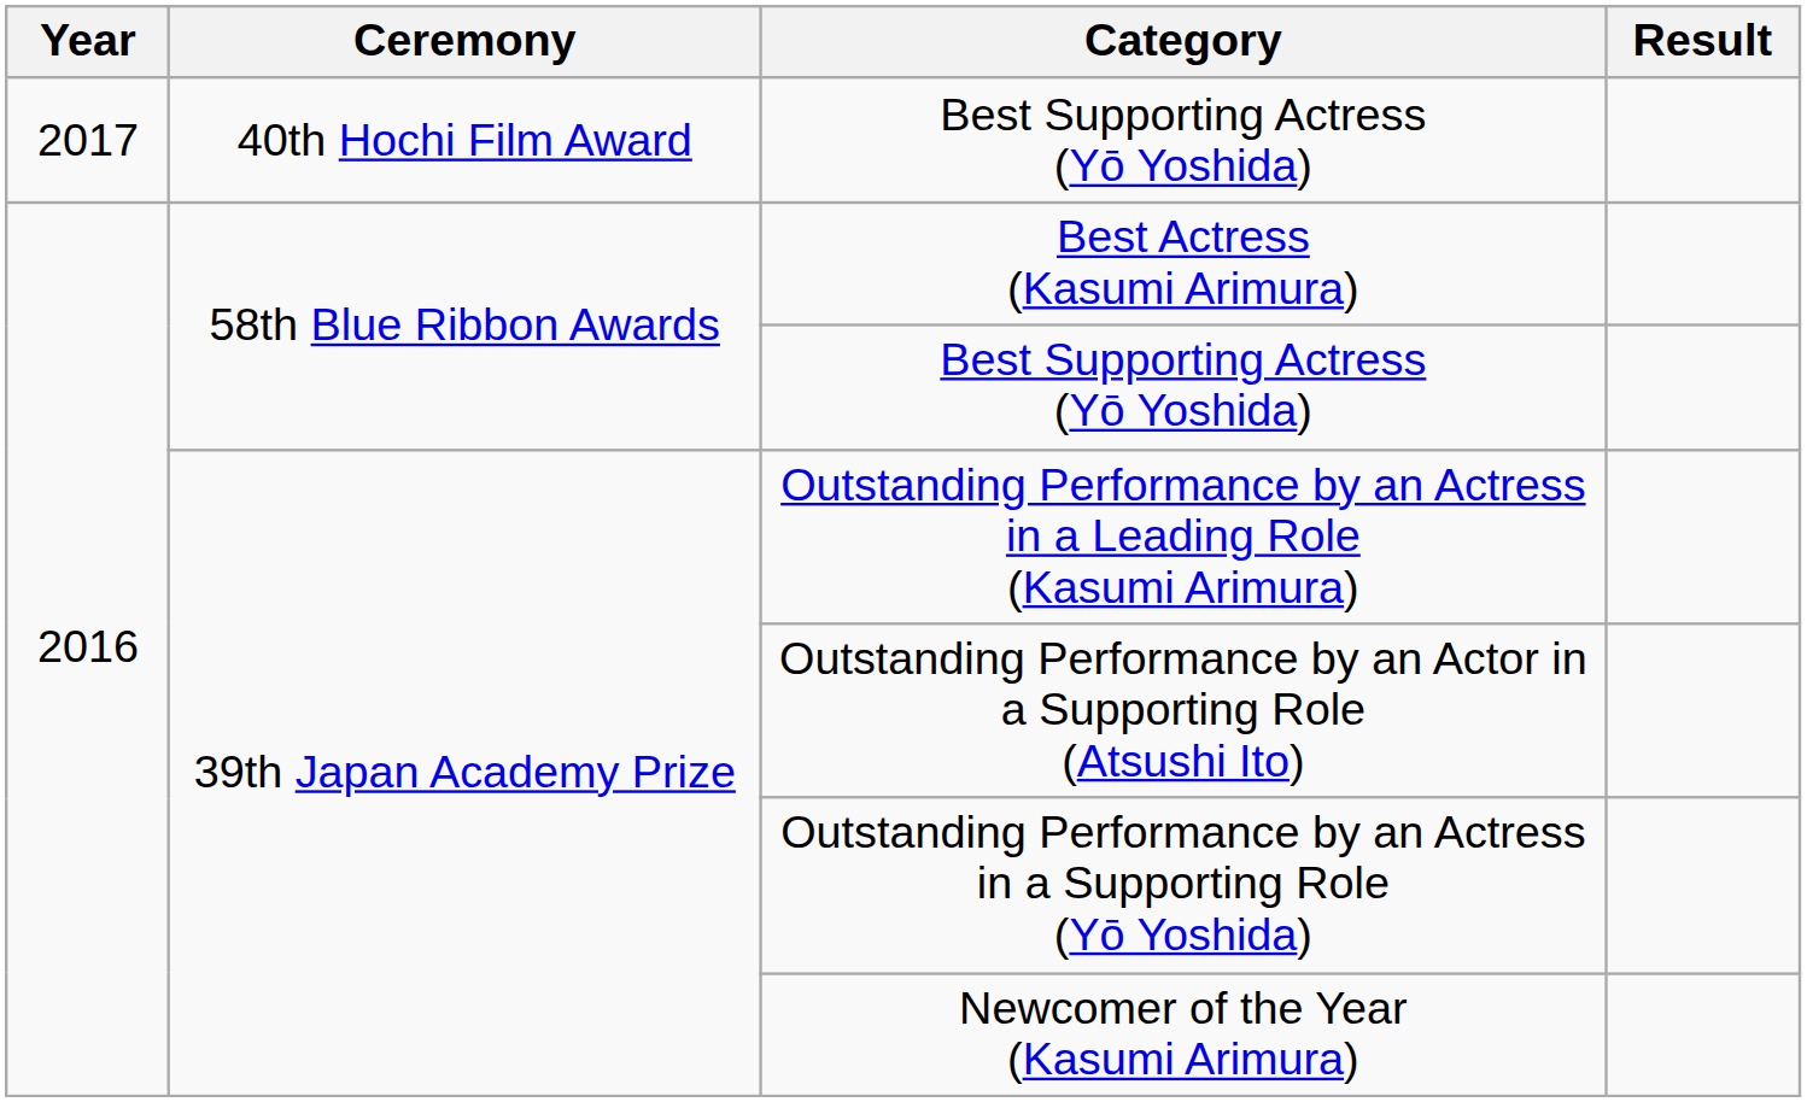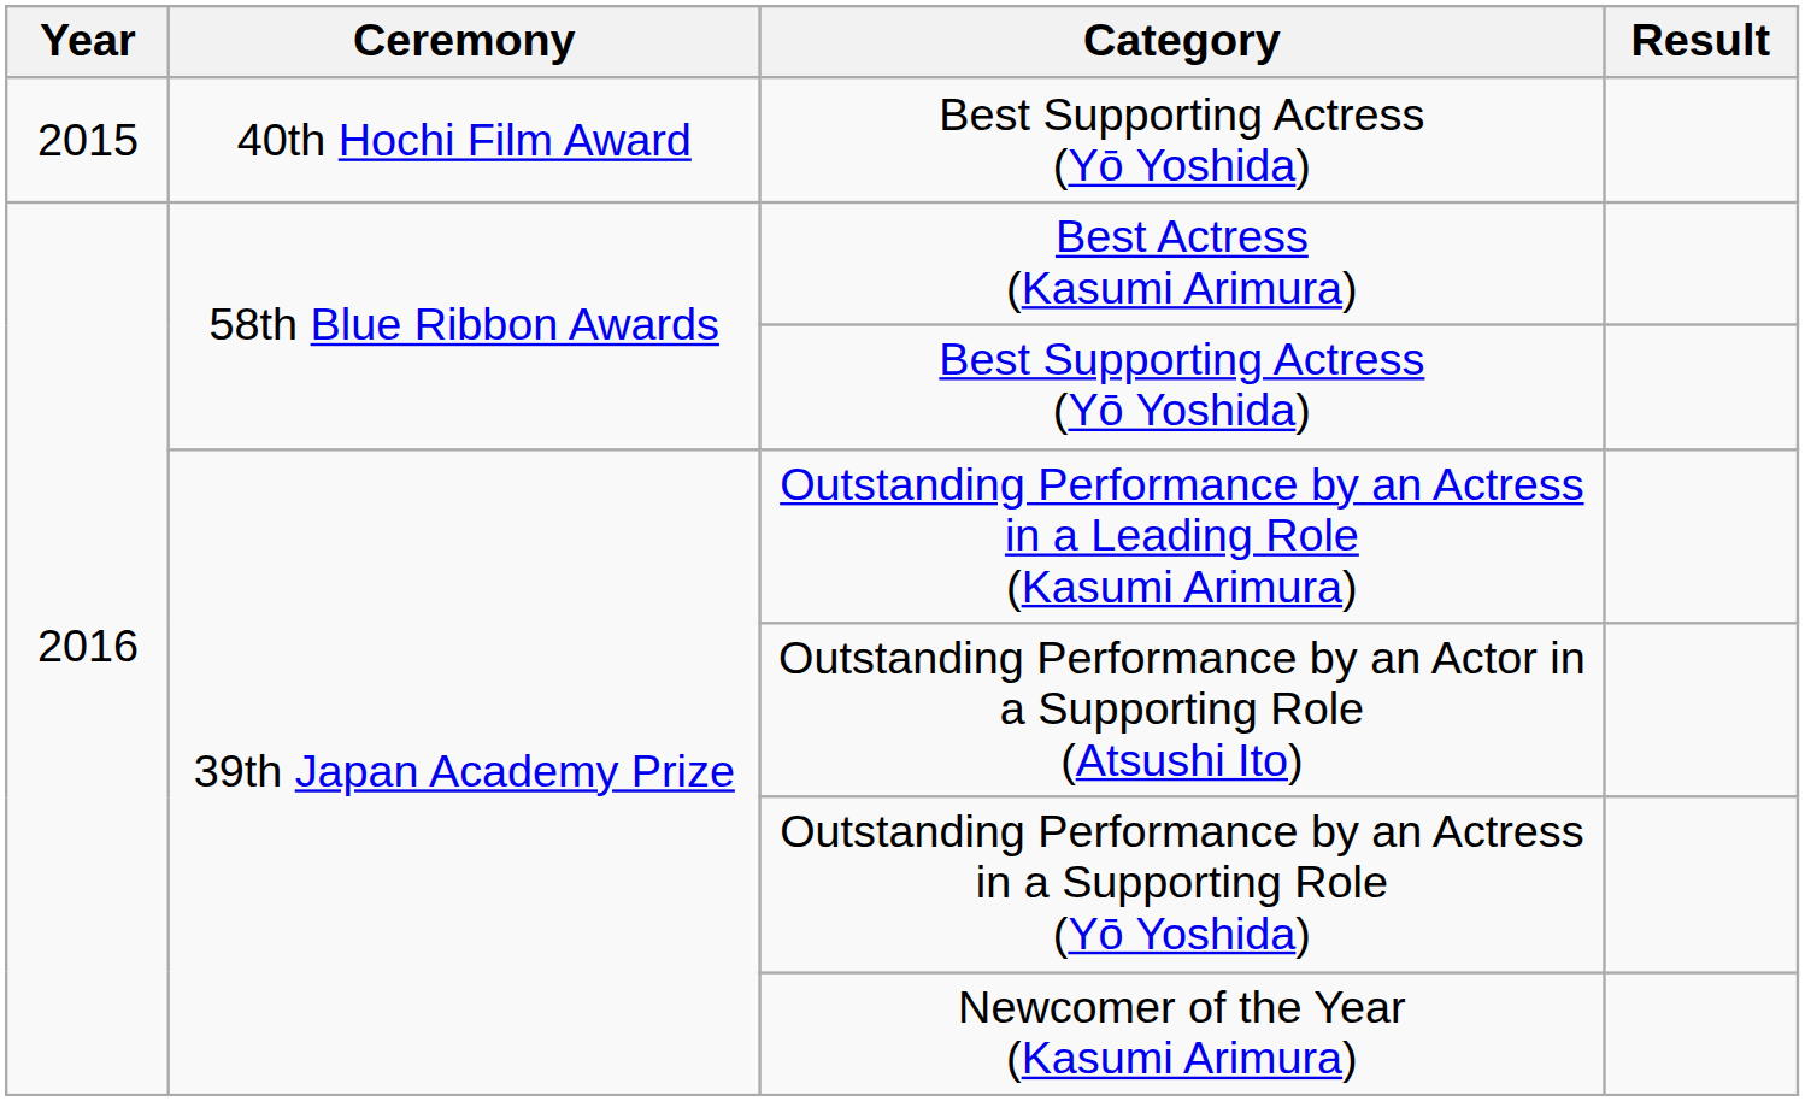 <table class="wikitable">
 <tr>
 <th style="width:50px;">Year</th>
 <th style="width:200px;">Ceremony</th>
 <th style="width:290px;">Category</th>
 <th style="width:60px;">Result</th>
 </tr>
 <tr>
-<td align="center" rowspan=1>2017</td>
+<td align="center" rowspan=1>2015</td>
 <td align="center" rowspan=1>40th <a href='#'>Hochi Film Award</a></td>
 <td align="center">Best Supporting Actress <br>(<a href='#'>Yō Yoshida</a>)</td>
 <td></td>
 </tr>
 <tr>
 <td align="center" rowspan=6>2016</td>
 <td align="center" rowspan=2>58th <a href='#'>Blue Ribbon Awards</a></td>
 <td align="center"><a href='#'>Best Actress</a> <br>(<a href='#'>Kasumi Arimura</a>)</td>
 <td></td>
 </tr>
 <tr>
 <td align="center"><a href='#'>Best Supporting Actress</a> <br>(<a href='#'>Yō Yoshida</a>)</td>
 <td></td>
 </tr>
 <tr>
 <td align="center" rowspan=4>39th <a href='#'>Japan Academy Prize</a></td>
 <td align="center"><a href='#'>Outstanding Performance by an Actress in a Leading Role</a> <br>(<a href='#'>Kasumi Arimura</a>)</td>
 <td></td>
 </tr>
 <tr>
 <td align="center">Outstanding Performance by an Actor in a Supporting Role <br>(<a href='#'>Atsushi Ito</a>)</td>
 <td></td>
 </tr>
 <tr>
 <td align="center">Outstanding Performance by an Actress in a Supporting Role <br>(<a href='#'>Yō Yoshida</a>)</td>
 <td></td>
 </tr>
 <tr>
 <td align="center">Newcomer of the Year <br> (<a href='#'>Kasumi Arimura</a>)</td>
 <td></td>
 </tr>
 </table>
